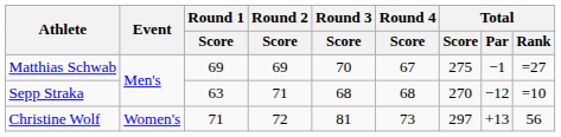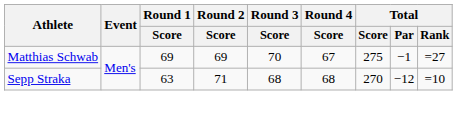 <table class=wikitable style=font-size:90%;text-align:center>
 <tr>
 <th rowspan=2>Athlete</th>
 <th rowspan=2>Event</th>
 <th>Round 1</th>
 <th>Round 2</th>
 <th>Round 3</th>
 <th>Round 4</th>
 <th colspan=3>Total</th>
 </tr>
 <tr style=font-size:95%>
 <th>Score</th>
 <th>Score</th>
 <th>Score</th>
 <th>Score</th>
 <th>Score</th>
 <th>Par</th>
 <th>Rank</th>
 </tr>
 <tr>
 <td align=left><a href='#'>Matthias Schwab</a></td>
 <td align=left rowspan=2><a href='#'>Men's</a></td>
 <td>69</td>
 <td>69</td>
 <td>70</td>
 <td>67</td>
 <td>275</td>
 <td>−1</td>
 <td>=27</td>
 </tr>
 <tr>
 <td align=left><a href='#'>Sepp Straka</a></td>
 <td>63</td>
 <td>71</td>
 <td>68</td>
 <td>68</td>
 <td>270</td>
 <td>−12</td>
 <td>=10</td>
 </tr>
-<tr>
-<td align=left><a href='#'>Christine Wolf</a></td>
-<td align=left><a href='#'>Women's</a></td>
-<td>71</td>
-<td>72</td>
-<td>81</td>
-<td>73</td>
-<td>297</td>
-<td>+13</td>
-<td>56</td>
-</tr>
 </table>
